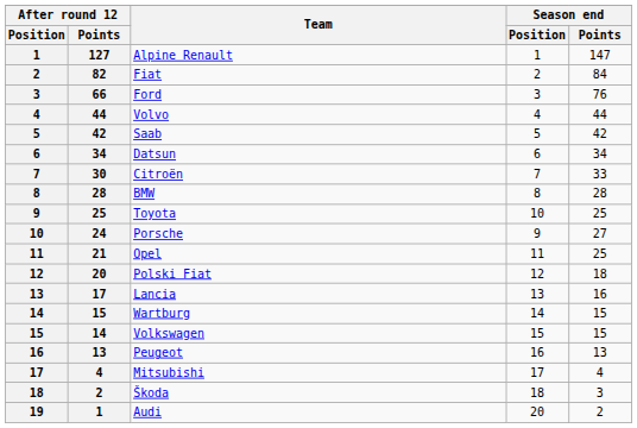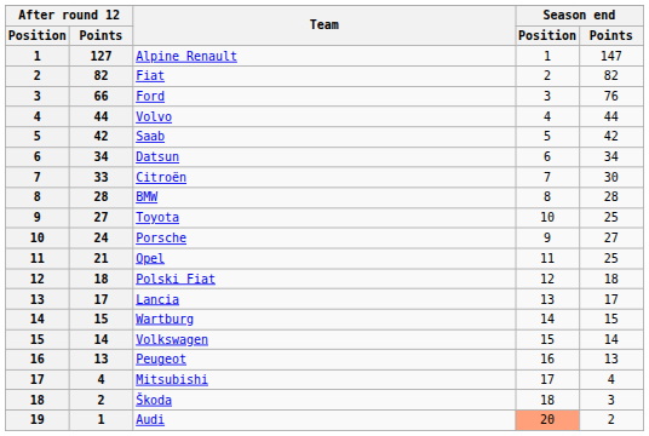 <table class="wikitable" style="font-size:90%;">
 <tr>
 </tr>
 <tr style="background:#efefef;">
 <th style="width:20%;" colspan="2">After round 12</th>
 <th style="width:60%;" rowspan="2">Team</th>
 <th style="width:20%;" colspan="2">Season end</th>
 </tr>
 <tr style="background:#efefef;">
 <th width=10%>Position</th>
 <th width=10%>Points</th>
 <th width=10%>Position</th>
 <th width=10%>Points</th>
 </tr>
 <tr align=center>
 <th>1</th>
 <th>127</th>
 <td align=left> <a href='#'>Alpine Renault</a></td>
 <td>1</td>
 <td>147</td>
 </tr>
 <tr align=center>
 <th>2</th>
 <th>82</th>
 <td align=left> <a href='#'>Fiat</a></td>
 <td>2</td>
-<td>84</td>
+<td>82</td>
 </tr>
 <tr align=center>
 <th>3</th>
 <th>66</th>
 <td align=left> <a href='#'>Ford</a></td>
 <td>3</td>
 <td>76</td>
 </tr>
 <tr align=center>
 <th>4</th>
 <th>44</th>
 <td align=left> <a href='#'>Volvo</a></td>
 <td>4</td>
 <td>44</td>
 </tr>
 <tr align=center>
 <th>5</th>
 <th>42</th>
 <td align=left> <a href='#'>Saab</a></td>
 <td>5</td>
 <td>42</td>
 </tr>
 <tr align=center>
 <th>6</th>
 <th>34</th>
 <td align=left> <a href='#'>Datsun</a></td>
 <td>6</td>
 <td>34</td>
 </tr>
 <tr align=center>
 <th>7</th>
-<th>30</th>
+<th>33</th>
 <td align=left> <a href='#'>Citroën</a></td>
 <td>7</td>
-<td>33</td>
+<td>30</td>
 </tr>
 <tr align=center>
 <th>8</th>
 <th>28</th>
 <td align=left> <a href='#'>BMW</a></td>
 <td>8</td>
 <td>28</td>
 </tr>
 <tr align=center>
 <th>9</th>
-<th>25</th>
+<th>27</th>
 <td align=left> <a href='#'>Toyota</a></td>
 <td>10</td>
 <td>25</td>
 </tr>
 <tr align=center>
 <th>10</th>
 <th>24</th>
 <td align=left> <a href='#'>Porsche</a></td>
 <td>9</td>
 <td>27</td>
 </tr>
 <tr align=center>
 <th>11</th>
 <th>21</th>
 <td align=left> <a href='#'>Opel</a></td>
 <td>11</td>
 <td>25</td>
 </tr>
 <tr align=center>
 <th>12</th>
-<th>20</th>
+<th>18</th>
 <td align=left> <a href='#'>Polski Fiat</a></td>
 <td>12</td>
 <td>18</td>
 </tr>
 <tr align=center>
 <th>13</th>
 <th>17</th>
 <td align=left> <a href='#'>Lancia</a></td>
 <td>13</td>
-<td>16</td>
+<td>17</td>
 </tr>
 <tr align=center>
 <th>14</th>
 <th>15</th>
 <td align=left> <a href='#'>Wartburg</a></td>
 <td>14</td>
 <td>15</td>
 </tr>
 <tr align=center>
 <th>15</th>
 <th>14</th>
 <td align=left> <a href='#'>Volkswagen</a></td>
 <td>15</td>
-<td>15</td>
+<td>14</td>
 </tr>
 <tr align=center>
 <th>16</th>
 <th>13</th>
 <td align=left> <a href='#'>Peugeot</a></td>
 <td>16</td>
 <td>13</td>
 </tr>
 <tr align=center>
 <th>17</th>
 <th>4</th>
 <td align=left> <a href='#'>Mitsubishi</a></td>
 <td>17</td>
 <td>4</td>
 </tr>
 <tr align=center>
 <th>18</th>
 <th>2</th>
 <td align=left> <a href='#'>Škoda</a></td>
 <td>18</td>
 <td>3</td>
 </tr>
 <tr align=center>
 <th>19</th>
 <th>1</th>
 <td align=left> <a href='#'>Audi</a></td>
-<td>20</td>
+<td style="background: lightsalmon;">20</td>
 <td>2</td>
 </tr>
 </table>
